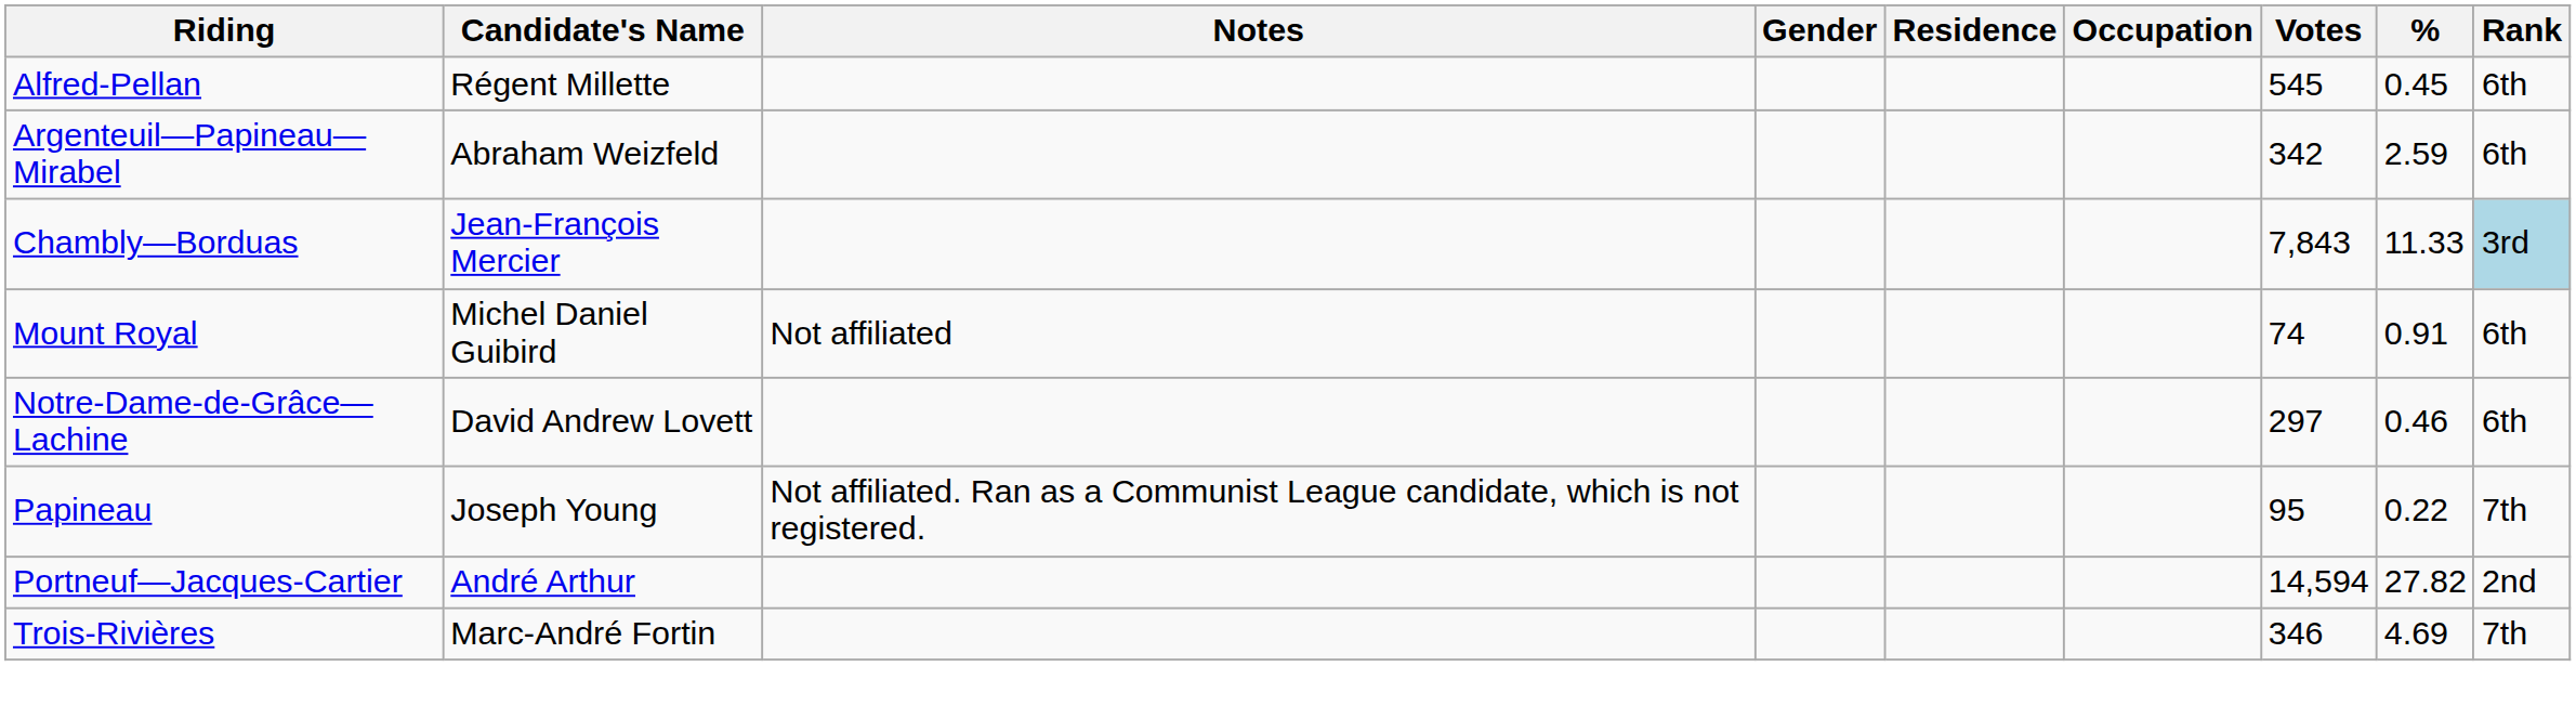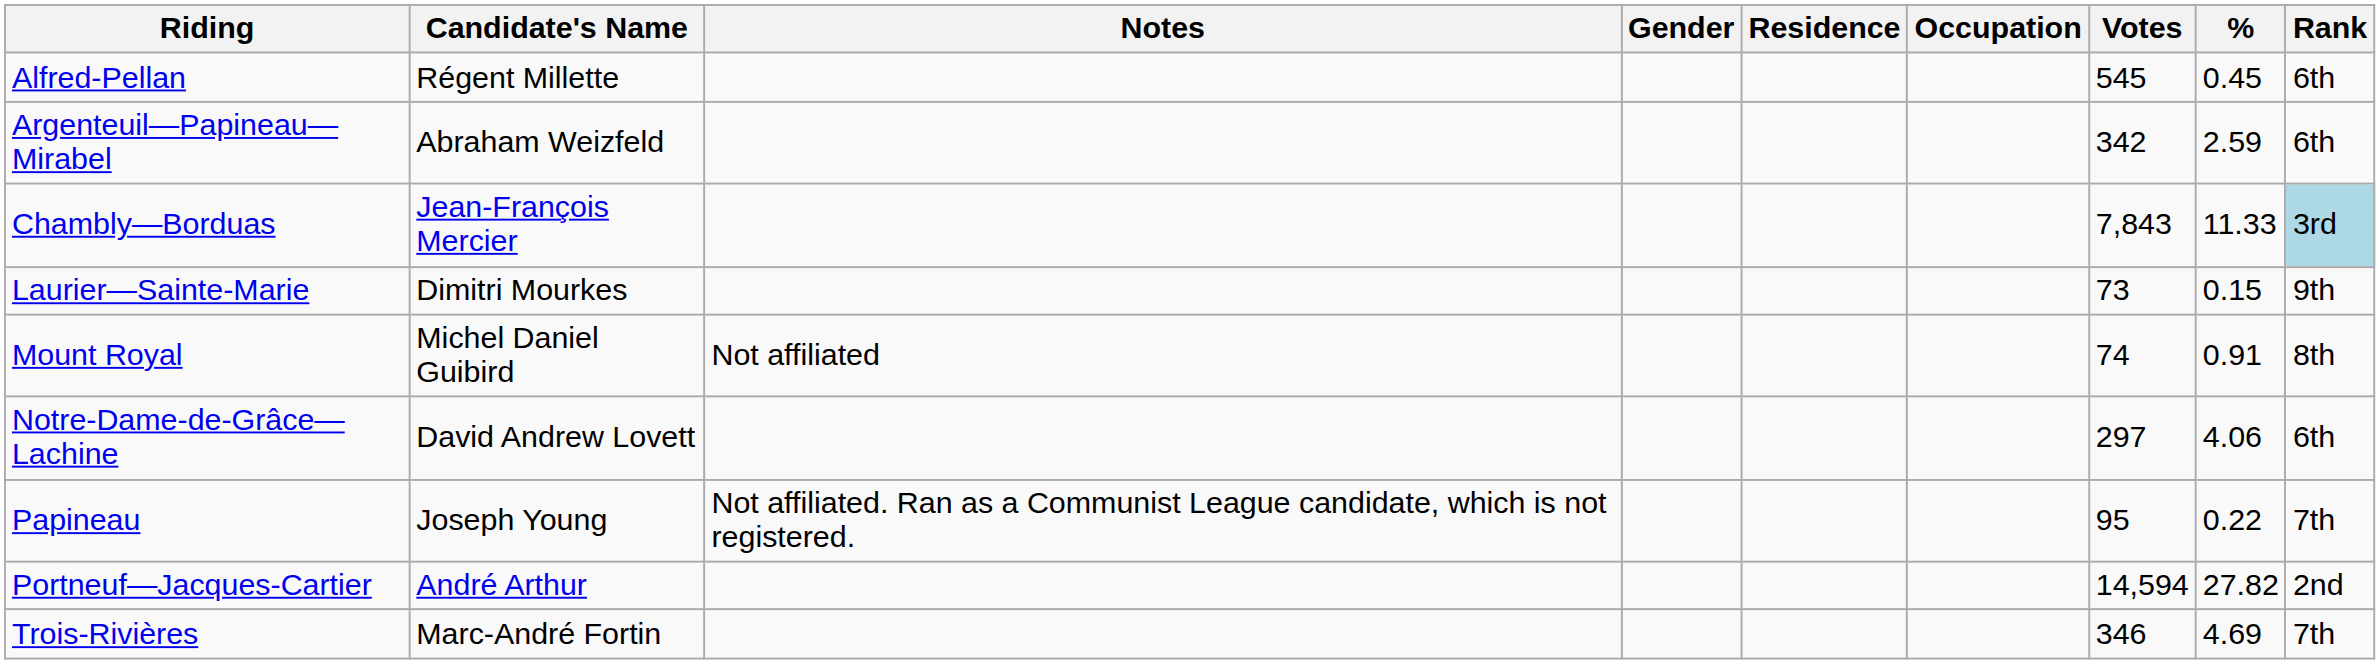 <table class="wikitable" border="1">
 <tr>
 <th>Riding</th>
 <th>Candidate's Name</th>
 <th>Notes</th>
 <th>Gender</th>
 <th>Residence</th>
 <th>Occupation</th>
 <th>Votes</th>
 <th>%</th>
 <th>Rank</th>
 </tr>
 <tr>
 <td><a href='#'>Alfred-Pellan</a></td>
 <td>Régent Millette</td>
 <td></td>
 <td></td>
 <td></td>
 <td></td>
 <td>545</td>
 <td>0.45</td>
 <td>6th</td>
 </tr>
 <tr>
 <td><a href='#'>Argenteuil—Papineau—Mirabel</a></td>
 <td>Abraham Weizfeld</td>
 <td></td>
 <td></td>
 <td></td>
 <td></td>
 <td>342</td>
 <td>2.59</td>
 <td>6th</td>
 </tr>
 <tr>
 <td><a href='#'>Chambly—Borduas</a></td>
 <td><a href='#'>Jean-François Mercier</a></td>
 <td></td>
 <td></td>
 <td></td>
 <td></td>
 <td>7,843</td>
 <td>11.33</td>
 <td style="background: lightblue;">3rd</td>
 </tr>
 <tr>
+<td><a href='#'>Laurier—Sainte-Marie</a></td>
+<td>Dimitri Mourkes</td>
+<td></td>
+<td></td>
+<td></td>
+<td></td>
+<td>73</td>
+<td>0.15</td>
+<td>9th</td>
+</tr>
+<tr>
 <td><a href='#'>Mount Royal</a></td>
 <td>Michel Daniel Guibird</td>
 <td>Not affiliated</td>
 <td></td>
 <td></td>
 <td></td>
 <td>74</td>
 <td>0.91</td>
-<td>6th</td>
+<td>8th</td>
 </tr>
 <tr>
 <td><a href='#'>Notre-Dame-de-Grâce—Lachine</a></td>
 <td>David Andrew Lovett</td>
 <td></td>
 <td></td>
 <td></td>
 <td></td>
 <td>297</td>
-<td>0.46</td>
+<td>4.06</td>
 <td>6th</td>
 </tr>
 <tr>
 <td><a href='#'>Papineau</a></td>
 <td>Joseph Young</td>
 <td>Not affiliated. Ran as a Communist League candidate, which is not registered.</td>
 <td></td>
 <td></td>
 <td></td>
 <td>95</td>
 <td>0.22</td>
 <td>7th</td>
 </tr>
 <tr>
 <td><a href='#'>Portneuf—Jacques-Cartier</a></td>
 <td><a href='#'>André Arthur</a></td>
 <td></td>
 <td></td>
 <td></td>
 <td></td>
 <td>14,594</td>
 <td>27.82</td>
 <td>2nd</td>
 </tr>
 <tr>
 <td><a href='#'>Trois-Rivières</a></td>
 <td>Marc-André Fortin</td>
 <td></td>
 <td></td>
 <td></td>
 <td></td>
 <td>346</td>
 <td>4.69</td>
 <td>7th</td>
 </tr>
 </table>
